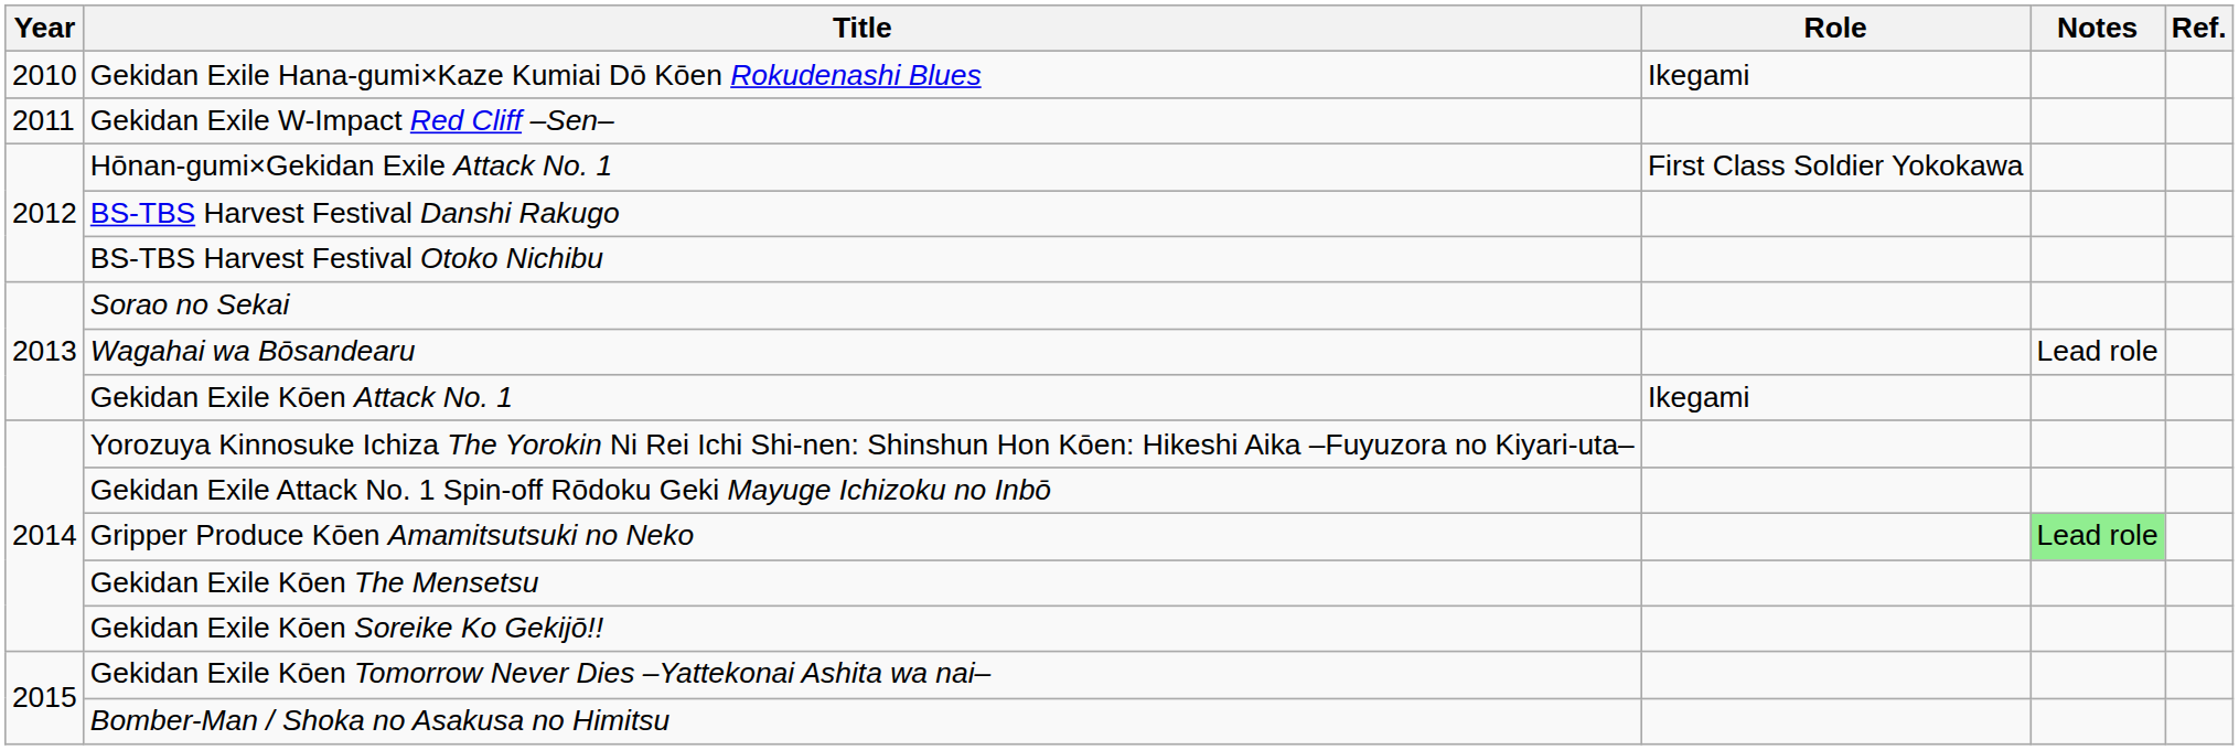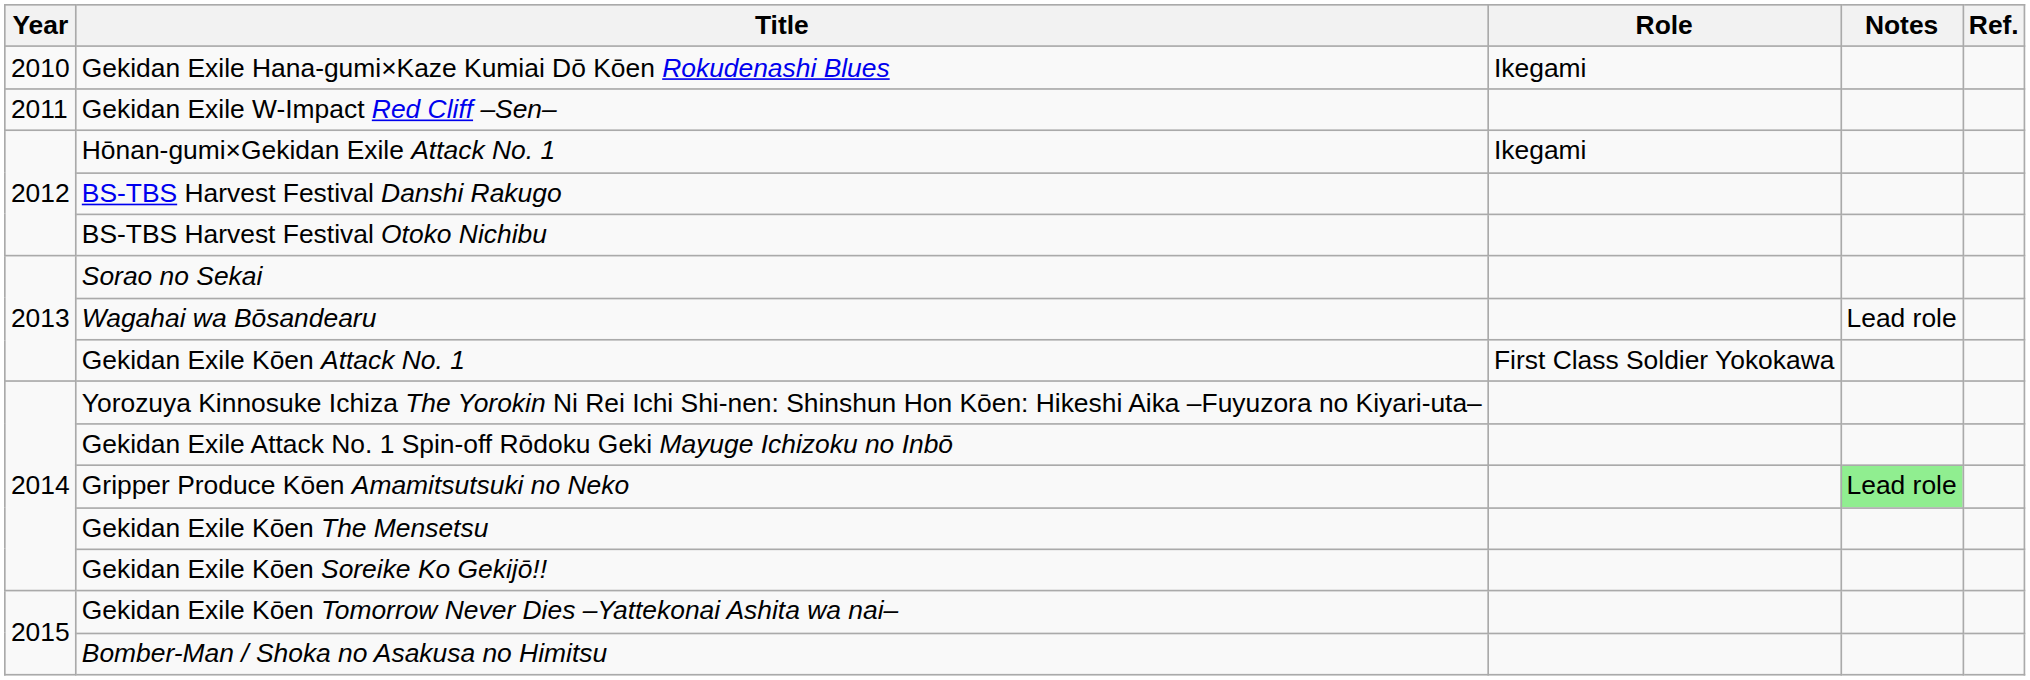 <table class="wikitable">
 <tr>
 <th>Year</th>
 <th>Title</th>
 <th>Role</th>
 <th>Notes</th>
 <th>Ref.</th>
 </tr>
 <tr>
 <td>2010</td>
 <td>Gekidan Exile Hana-gumi×Kaze Kumiai Dō Kōen <em><a href='#'>Rokudenashi Blues</a></em></td>
 <td>Ikegami</td>
 <td></td>
 <td></td>
 </tr>
 <tr>
 <td>2011</td>
 <td>Gekidan Exile W-Impact <em><a href='#'>Red Cliff</a> –Sen–</em></td>
 <td></td>
 <td></td>
 <td></td>
 </tr>
 <tr>
 <td rowspan="3">2012</td>
 <td>Hōnan-gumi×Gekidan Exile <em>Attack No. 1</em></td>
-<td>First Class Soldier Yokokawa</td>
+<td>Ikegami</td>
 <td></td>
 <td></td>
 </tr>
 <tr>
 <td><a href='#'>BS-TBS</a> Harvest Festival <em>Danshi Rakugo</em></td>
 <td></td>
 <td></td>
 <td></td>
 </tr>
 <tr>
 <td>BS-TBS Harvest Festival <em>Otoko Nichibu</em></td>
 <td></td>
 <td></td>
 <td></td>
 </tr>
 <tr>
 <td rowspan="3">2013</td>
 <td><em>Sorao no Sekai</em></td>
 <td></td>
 <td></td>
 <td></td>
 </tr>
 <tr>
 <td><em>Wagahai wa Bōsandearu</em></td>
 <td></td>
 <td>Lead role</td>
 <td></td>
 </tr>
 <tr>
 <td>Gekidan Exile Kōen <em>Attack No. 1</em></td>
-<td>Ikegami</td>
+<td>First Class Soldier Yokokawa</td>
 <td></td>
 <td></td>
 </tr>
 <tr>
 <td rowspan="5">2014</td>
 <td>Yorozuya Kinnosuke Ichiza <em>The Yorokin</em> Ni Rei Ichi Shi-nen: Shinshun Hon Kōen: Hikeshi Aika –Fuyuzora no Kiyari-uta–</td>
 <td></td>
 <td></td>
 <td></td>
 </tr>
 <tr>
 <td>Gekidan Exile Attack No. 1 Spin-off Rōdoku Geki <em>Mayuge Ichizoku no Inbō</em></td>
 <td></td>
 <td></td>
 <td></td>
 </tr>
 <tr>
 <td>Gripper Produce Kōen <em>Amamitsutsuki no Neko</em></td>
 <td></td>
 <td style="background: lightgreen;">Lead role</td>
 <td></td>
 </tr>
 <tr>
 <td>Gekidan Exile Kōen <em>The Mensetsu</em></td>
 <td></td>
 <td></td>
 <td></td>
 </tr>
 <tr>
 <td>Gekidan Exile Kōen <em>Soreike Ko Gekijō!!</em></td>
 <td></td>
 <td></td>
 <td></td>
 </tr>
 <tr>
 <td rowspan="2">2015</td>
 <td>Gekidan Exile Kōen <em>Tomorrow Never Dies –Yattekonai Ashita wa nai–</em></td>
 <td></td>
 <td></td>
 <td></td>
 </tr>
 <tr>
 <td><em>Bomber-Man / Shoka no Asakusa no Himitsu</em></td>
 <td></td>
 <td></td>
 <td></td>
 </tr>
 </table>
